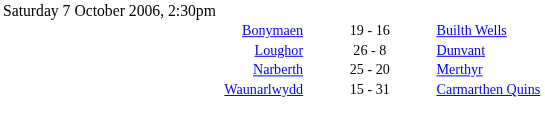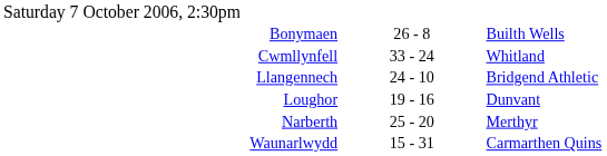 <table style="width:70%;" cellspacing="1">
 <tr>
 <th width=35%></th>
 <th width=15%></th>
 <th></th>
 </tr>
 <tr>
 <td>Saturday 7 October 2006, 2:30pm</td>
 </tr>
 <tr style=font-size:90%>
 <td align=right><a href='#'>Bonymaen</a></td>
-<td align=center>19 - 16</td>
+<td align=center>26 - 8</td>
 <td><a href='#'>Builth Wells</a></td>
 </tr>
 <tr style=font-size:90%>
+<td align=right><a href='#'>Cwmllynfell</a></td>
+<td align=center>33 - 24</td>
+<td><a href='#'>Whitland</a></td>
+</tr>
+<tr style=font-size:90%>
+<td align=right><a href='#'>Llangennech</a></td>
+<td align=center>24 - 10</td>
+<td><a href='#'>Bridgend Athletic</a></td>
+</tr>
+<tr style=font-size:90%>
 <td align=right><a href='#'>Loughor</a></td>
-<td align=center>26 - 8</td>
+<td align=center>19 - 16</td>
 <td><a href='#'>Dunvant</a></td>
 </tr>
 <tr style=font-size:90%>
 <td align=right><a href='#'>Narberth</a></td>
 <td align=center>25 - 20</td>
 <td><a href='#'>Merthyr</a></td>
 </tr>
 <tr style=font-size:90%>
 <td align=right><a href='#'>Waunarlwydd</a></td>
 <td align=center>15 - 31</td>
 <td><a href='#'>Carmarthen Quins</a></td>
 </tr>
 </table>
